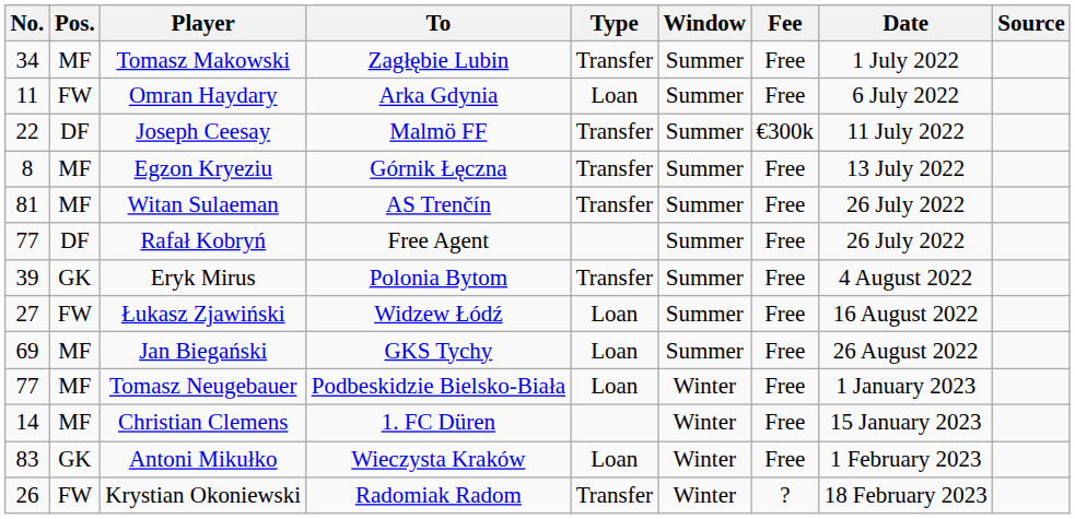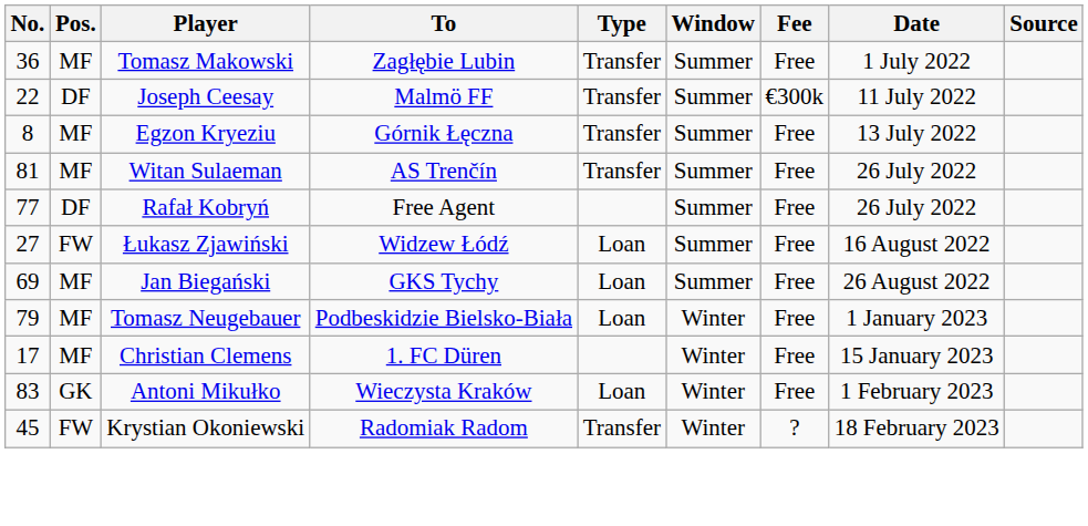 <table class="wikitable" style="text-align: center">
 <tr>
 <th>No.</th>
 <th>Pos.</th>
 <th>Player</th>
 <th>To</th>
 <th>Type</th>
 <th>Window</th>
 <th>Fee</th>
 <th>Date</th>
 <th>Source</th>
 </tr>
 <tr>
-<td>34</td>
+<td>36</td>
 <td>MF</td>
 <td><a href='#'>Tomasz Makowski</a></td>
 <td><a href='#'>Zagłębie Lubin</a></td>
 <td>Transfer</td>
 <td>Summer</td>
 <td>Free</td>
 <td>1 July 2022</td>
-<td></td>
-</tr>
-<tr>
-<td>11</td>
-<td>FW</td>
-<td><a href='#'>Omran Haydary</a></td>
-<td><a href='#'>Arka Gdynia</a></td>
-<td>Loan</td>
-<td>Summer</td>
-<td>Free</td>
-<td>6 July 2022</td>
 <td></td>
 </tr>
 <tr>
 <td>22</td>
 <td>DF</td>
 <td><a href='#'>Joseph Ceesay</a></td>
 <td><a href='#'>Malmö FF</a></td>
 <td>Transfer</td>
 <td>Summer</td>
 <td>€300k</td>
 <td>11 July 2022</td>
 <td></td>
 </tr>
 <tr>
 <td>8</td>
 <td>MF</td>
 <td><a href='#'>Egzon Kryeziu</a></td>
 <td><a href='#'>Górnik Łęczna</a></td>
 <td>Transfer</td>
 <td>Summer</td>
 <td>Free</td>
 <td>13 July 2022</td>
 <td></td>
 </tr>
 <tr>
 <td>81</td>
 <td>MF</td>
 <td><a href='#'>Witan Sulaeman</a></td>
 <td><a href='#'>AS Trenčín</a></td>
 <td>Transfer</td>
 <td>Summer</td>
 <td>Free</td>
 <td>26 July 2022</td>
 <td></td>
 </tr>
 <tr>
 <td>77</td>
 <td>DF</td>
 <td><a href='#'>Rafał Kobryń</a></td>
 <td>Free Agent</td>
 <td></td>
 <td>Summer</td>
 <td>Free</td>
 <td>26 July 2022</td>
 <td></td>
 </tr>
 <tr>
-<td>39</td>
-<td>GK</td>
-<td>Eryk Mirus</td>
-<td><a href='#'>Polonia Bytom</a></td>
-<td>Transfer</td>
-<td>Summer</td>
-<td>Free</td>
-<td>4 August 2022</td>
-<td></td>
-</tr>
-<tr>
 <td>27</td>
 <td>FW</td>
 <td><a href='#'>Łukasz Zjawiński</a></td>
 <td><a href='#'>Widzew Łódź</a></td>
 <td>Loan</td>
 <td>Summer</td>
 <td>Free</td>
 <td>16 August 2022</td>
 <td></td>
 </tr>
 <tr>
 <td>69</td>
 <td>MF</td>
 <td><a href='#'>Jan Biegański</a></td>
 <td><a href='#'>GKS Tychy</a></td>
 <td>Loan</td>
 <td>Summer</td>
 <td>Free</td>
 <td>26 August 2022</td>
 <td></td>
 </tr>
 <tr>
-<td>77</td>
+<td>79</td>
 <td>MF</td>
 <td><a href='#'>Tomasz Neugebauer</a></td>
 <td><a href='#'>Podbeskidzie Bielsko-Biała</a></td>
 <td>Loan</td>
 <td>Winter</td>
 <td>Free</td>
 <td>1 January 2023</td>
 <td></td>
 </tr>
 <tr>
-<td>14</td>
+<td>17</td>
 <td>MF</td>
 <td><a href='#'>Christian Clemens</a></td>
 <td><a href='#'>1. FC Düren</a></td>
 <td></td>
 <td>Winter</td>
 <td>Free</td>
 <td>15 January 2023</td>
 <td></td>
 </tr>
 <tr>
 <td>83</td>
 <td>GK</td>
 <td><a href='#'>Antoni Mikułko</a></td>
 <td><a href='#'>Wieczysta Kraków</a></td>
 <td>Loan</td>
 <td>Winter</td>
 <td>Free</td>
 <td>1 February 2023</td>
 <td></td>
 </tr>
 <tr>
-<td>26</td>
+<td>45</td>
 <td>FW</td>
 <td>Krystian Okoniewski</td>
 <td><a href='#'>Radomiak Radom</a></td>
 <td>Transfer</td>
 <td>Winter</td>
 <td>?</td>
 <td>18 February 2023</td>
 <td></td>
 </tr>
 </table>
